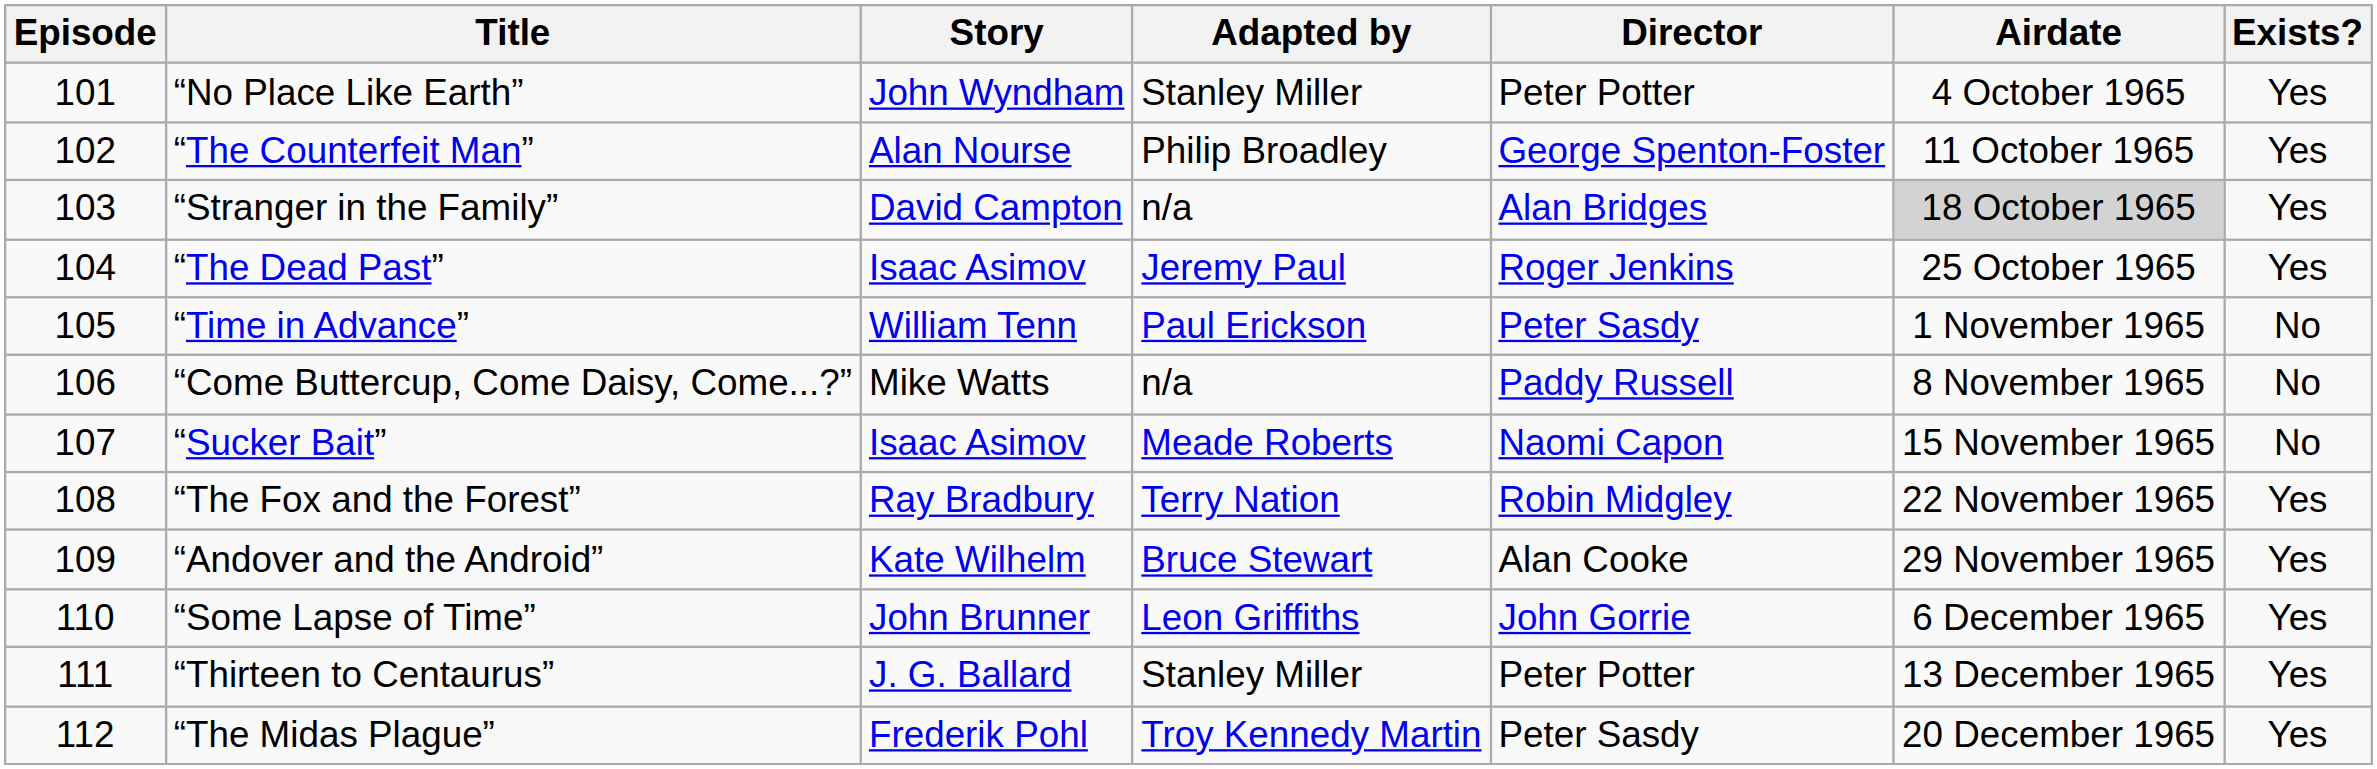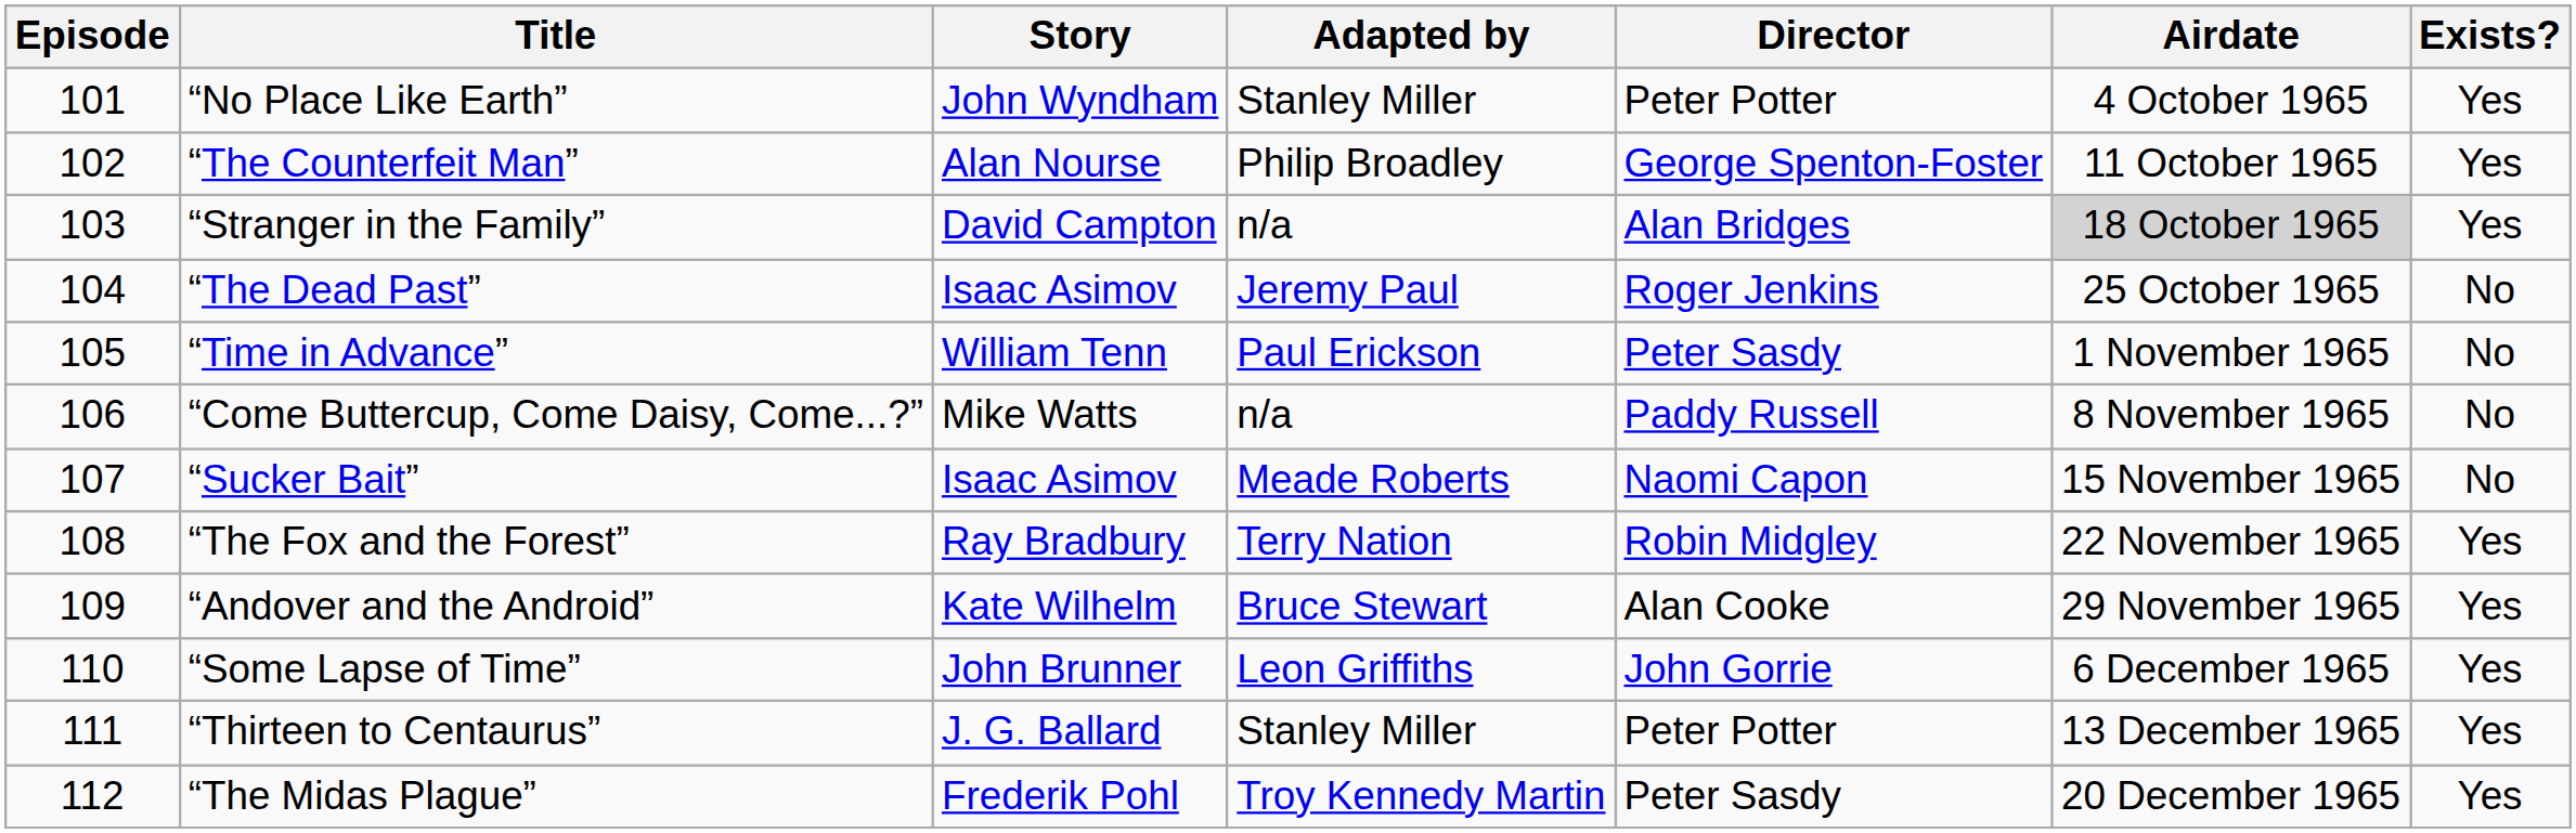 <table class="wikitable">
 <tr>
 <th>Episode</th>
 <th>Title</th>
 <th>Story</th>
 <th>Adapted by</th>
 <th>Director</th>
 <th>Airdate</th>
 <th>Exists?</th>
 </tr>
 <tr>
 <td align="center">101</td>
 <td>“No Place Like Earth”</td>
 <td><a href='#'>John Wyndham</a></td>
 <td>Stanley Miller</td>
 <td>Peter Potter</td>
 <td align="center">4 October 1965</td>
 <td align="center">Yes</td>
 </tr>
 <tr>
 <td align="center">102</td>
 <td>“<a href='#'>The Counterfeit Man</a>”</td>
 <td><a href='#'>Alan Nourse</a></td>
 <td>Philip Broadley</td>
 <td><a href='#'>George Spenton-Foster</a></td>
 <td align="center">11 October 1965</td>
 <td align="center">Yes</td>
 </tr>
 <tr>
 <td align="center">103</td>
 <td>“Stranger in the Family”</td>
 <td><a href='#'>David Campton</a></td>
 <td>n/a</td>
 <td><a href='#'>Alan Bridges</a></td>
 <td align="center" style="background: lightgrey;">18 October 1965</td>
 <td align="center">Yes</td>
 </tr>
 <tr>
 <td align="center">104</td>
 <td>“<a href='#'>The Dead Past</a>”</td>
 <td><a href='#'>Isaac Asimov</a></td>
 <td><a href='#'>Jeremy Paul</a></td>
 <td><a href='#'>Roger Jenkins</a></td>
 <td align="center">25 October 1965</td>
-<td align="center">Yes</td>
+<td align="center">No</td>
 </tr>
 <tr>
 <td align="center">105</td>
 <td>“<a href='#'>Time in Advance</a>”</td>
 <td><a href='#'>William Tenn</a></td>
 <td><a href='#'>Paul Erickson</a></td>
 <td><a href='#'>Peter Sasdy</a></td>
 <td align="center">1 November 1965</td>
 <td align="center">No</td>
 </tr>
 <tr>
 <td align="center">106</td>
 <td>“Come Buttercup, Come Daisy, Come...?”</td>
 <td>Mike Watts</td>
 <td>n/a</td>
 <td><a href='#'>Paddy Russell</a></td>
 <td align="center">8 November 1965</td>
 <td align="center">No</td>
 </tr>
 <tr>
 <td align="center">107</td>
 <td>“<a href='#'>Sucker Bait</a>”</td>
 <td><a href='#'>Isaac Asimov</a></td>
 <td><a href='#'>Meade Roberts</a></td>
 <td><a href='#'>Naomi Capon</a></td>
 <td align="center">15 November 1965</td>
 <td align="center">No</td>
 </tr>
 <tr>
 <td align="center">108</td>
 <td>“The Fox and the Forest”</td>
 <td><a href='#'>Ray Bradbury</a></td>
 <td><a href='#'>Terry Nation</a></td>
 <td><a href='#'>Robin Midgley</a></td>
 <td align="center">22 November 1965</td>
 <td align="center">Yes</td>
 </tr>
 <tr>
 <td align="center">109</td>
 <td>“Andover and the Android”</td>
 <td><a href='#'>Kate Wilhelm</a></td>
 <td><a href='#'>Bruce Stewart</a></td>
 <td>Alan Cooke</td>
 <td align="center">29 November 1965</td>
 <td align="center">Yes</td>
 </tr>
 <tr>
 <td align="center">110</td>
 <td>“Some Lapse of Time”</td>
 <td><a href='#'>John Brunner</a></td>
 <td><a href='#'>Leon Griffiths</a></td>
 <td><a href='#'>John Gorrie</a></td>
 <td align="center">6 December 1965</td>
 <td align="center">Yes</td>
 </tr>
 <tr>
 <td align="center">111</td>
 <td>“Thirteen to Centaurus”</td>
 <td><a href='#'>J. G. Ballard</a></td>
 <td>Stanley Miller</td>
 <td>Peter Potter</td>
 <td align="center">13 December 1965</td>
 <td align="center">Yes</td>
 </tr>
 <tr>
 <td align="center">112</td>
 <td>“The Midas Plague”</td>
 <td><a href='#'>Frederik Pohl</a></td>
 <td><a href='#'>Troy Kennedy Martin</a></td>
 <td>Peter Sasdy</td>
 <td align="center">20 December 1965</td>
 <td align="center">Yes</td>
 </tr>
 <tr>
 </tr>
 </table>
